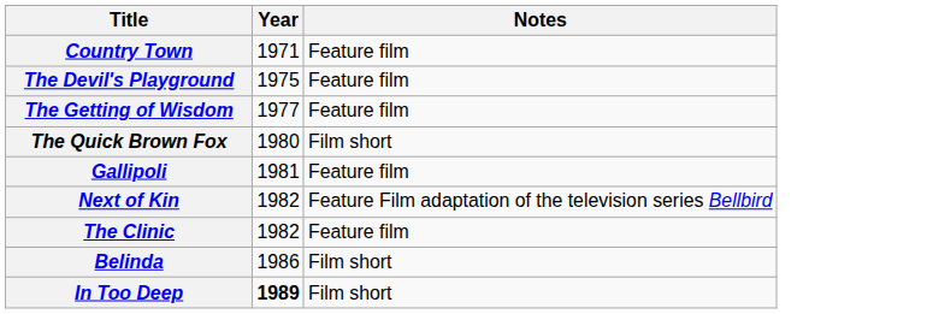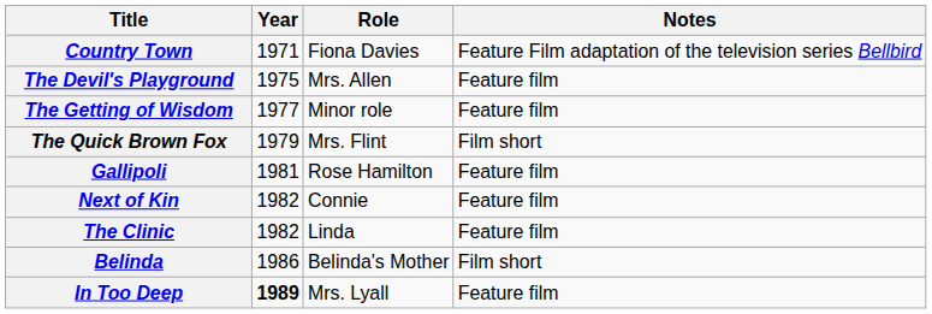 <table class="wikitable plainrowheaders sortable">
 <tr>
 <th width="200" scope="col">Title</th>
 <th scope="col">Year</th>
+<th scope="col">Role</th>
 <th scope="col">Notes</th>
 </tr>
 <tr>
 <th scope="row"><em><a href='#'>Country Town</a></em></th>
 <td>1971</td>
-<td>Feature film</td>
+<td>Fiona Davies</td>
+<td>Feature Film adaptation of the television series <em><a href='#'>Bellbird</a></em></td>
 </tr>
 <tr>
 <th scope="row"><em><a href='#'>The Devil's Playground</a></em></th>
 <td>1975</td>
+<td>Mrs. Allen</td>
 <td>Feature film</td>
 </tr>
 <tr>
 <th scope="row"><em><a href='#'>The Getting of Wisdom</a></em></th>
 <td>1977</td>
+<td>Minor role</td>
 <td>Feature film</td>
 </tr>
 <tr>
 <th scope="row"><em>The Quick Brown Fox</em></th>
-<td>1980</td>
+<td>1979</td>
+<td>Mrs. Flint</td>
 <td>Film short</td>
 </tr>
 <tr>
 <th scope="row"><em><a href='#'>Gallipoli</a></em></th>
 <td>1981</td>
+<td>Rose Hamilton</td>
 <td>Feature film</td>
 </tr>
 <tr>
 <th scope="row"><em><a href='#'>Next of Kin</a></em></th>
 <td>1982</td>
-<td>Feature Film adaptation of the television series <em><a href='#'>Bellbird</a></em></td>
+<td>Connie</td>
+<td>Feature film</td>
 </tr>
 <tr>
 <th scope="row"><em><a href='#'>The Clinic</a></em></th>
 <td>1982</td>
+<td>Linda</td>
 <td>Feature film</td>
 </tr>
 <tr>
 <th scope="row"><em><a href='#'>Belinda</a></em></th>
 <td>1986</td>
+<td>Belinda's Mother</td>
 <td>Film short</td>
 </tr>
 <tr>
 <th scope="row"><em><a href='#'>In Too Deep</a></em></th>
 <td><strong>1989</strong></td>
-<td>Film short</td>
+<td>Mrs. Lyall</td>
+<td>Feature film</td>
 </tr>
 </table>
